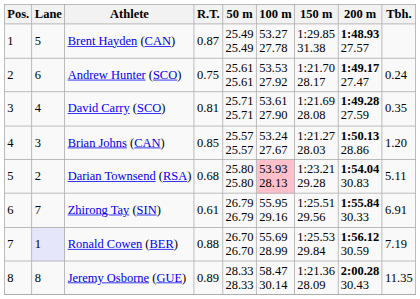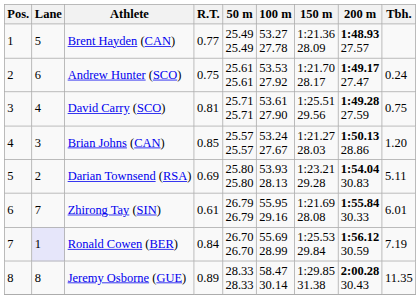 <table class="wikitable">
 <tr>
 <th>Pos.</th>
 <th>Lane</th>
 <th>Athlete</th>
 <th>R.T.</th>
 <th>50 m</th>
 <th>100 m</th>
 <th>150 m</th>
 <th>200 m</th>
 <th>Tbh.</th>
 </tr>
 <tr>
 <td>1</td>
 <td>5</td>
 <td> <a href='#'>Brent Hayden</a> (<a href='#'>CAN</a>)</td>
-<td>0.87</td>
+<td>0.77</td>
 <td>25.49<br>25.49</td>
 <td>53.27<br>27.78</td>
-<td>1:29.85<br>31.38</td>
+<td>1:21.36<br>28.09</td>
 <td><strong>1:48.93</strong><br>27.57</td>
 <td> </td>
 </tr>
 <tr>
 <td>2</td>
 <td>6</td>
 <td> <a href='#'>Andrew Hunter</a> (<a href='#'>SCO</a>)</td>
 <td>0.75</td>
 <td>25.61<br>25.61</td>
 <td>53.53<br>27.92</td>
 <td>1:21.70<br>28.17</td>
 <td><strong>1:49.17</strong><br>27.47</td>
 <td>0.24</td>
 </tr>
 <tr>
 <td>3</td>
 <td>4</td>
 <td> <a href='#'>David Carry</a> (<a href='#'>SCO</a>)</td>
 <td>0.81</td>
 <td>25.71<br>25.71</td>
 <td>53.61<br>27.90</td>
-<td>1:21.69<br>28.08</td>
+<td>1:25.51<br>29.56</td>
 <td><strong>1:49.28</strong><br>27.59</td>
-<td>0.35</td>
+<td>0.75</td>
 </tr>
 <tr>
 <td>4</td>
 <td>3</td>
 <td> <a href='#'>Brian Johns</a> (<a href='#'>CAN</a>)</td>
 <td>0.85</td>
 <td>25.57<br>25.57</td>
 <td>53.24<br>27.67</td>
 <td>1:21.27<br>28.03</td>
 <td><strong>1:50.13</strong><br>28.86</td>
 <td>1.20</td>
 </tr>
 <tr>
 <td>5</td>
 <td>2</td>
 <td> <a href='#'>Darian Townsend</a> (<a href='#'>RSA</a>)</td>
-<td>0.68</td>
+<td>0.69</td>
 <td>25.80<br>25.80</td>
-<td style="background: pink;">53.93<br>28.13</td>
+<td>53.93<br>28.13</td>
 <td>1:23.21<br>29.28</td>
 <td><strong>1:54.04</strong><br>30.83</td>
 <td>5.11</td>
 </tr>
 <tr>
 <td>6</td>
 <td>7</td>
 <td> <a href='#'>Zhirong Tay</a> (<a href='#'>SIN</a>)</td>
 <td>0.61</td>
 <td>26.79<br>26.79</td>
 <td>55.95<br>29.16</td>
-<td>1:25.51<br>29.56</td>
+<td>1:21.69<br>28.08</td>
 <td><strong>1:55.84</strong><br>30.33</td>
-<td>6.91</td>
+<td>6.01</td>
 </tr>
 <tr>
 <td>7</td>
 <td style="background: lavender;">1</td>
 <td> <a href='#'>Ronald Cowen</a> (<a href='#'>BER</a>)</td>
-<td>0.88</td>
+<td>0.84</td>
 <td>26.70<br>26.70</td>
 <td>55.69<br>28.99</td>
 <td>1:25.53<br>29.84</td>
 <td><strong>1:56.12</strong><br>30.59</td>
 <td>7.19</td>
 </tr>
 <tr>
 <td>8</td>
 <td>8</td>
 <td> <a href='#'>Jeremy Osborne</a> (<a href='#'>GUE</a>)</td>
 <td>0.89</td>
 <td>28.33<br>28.33</td>
 <td>58.47<br>30.14</td>
-<td>1:21.36<br>28.09</td>
+<td>1:29.85<br>31.38</td>
 <td><strong>2:00.28</strong><br>30.43</td>
 <td>11.35</td>
 </tr>
 <tr>
 </tr>
 </table>
